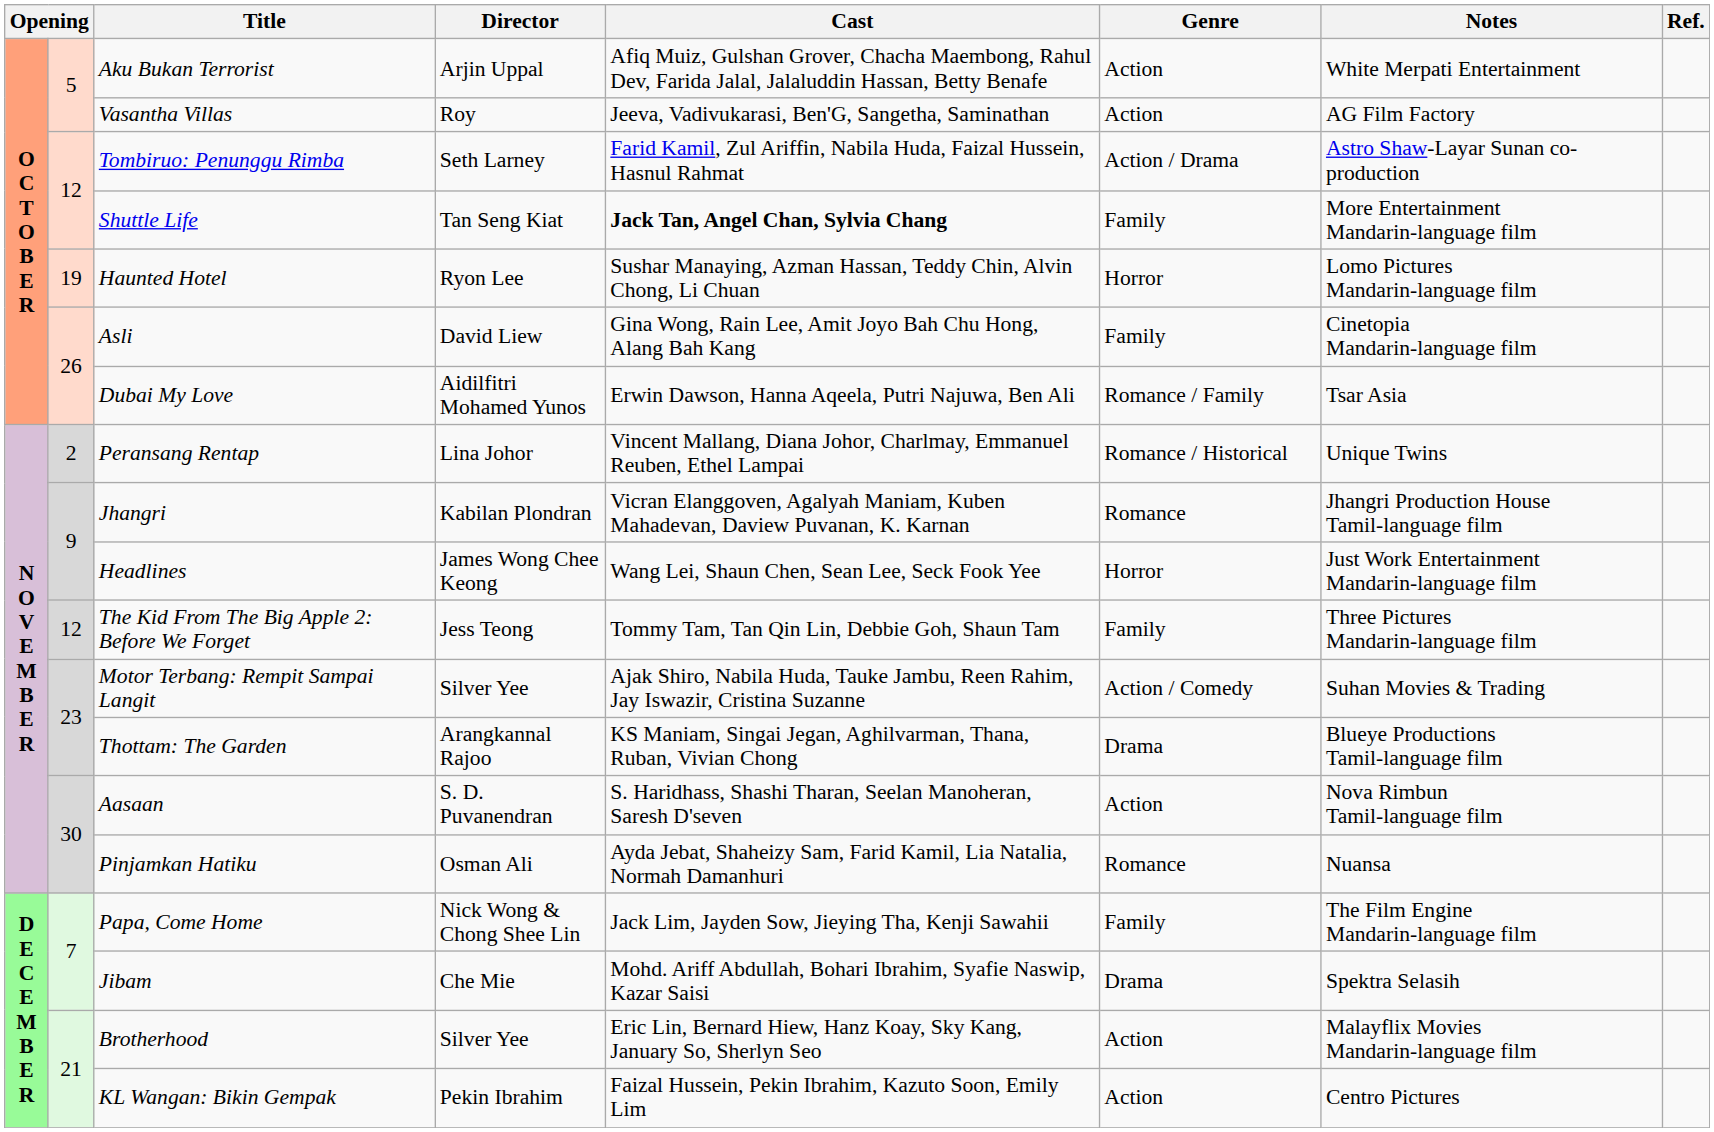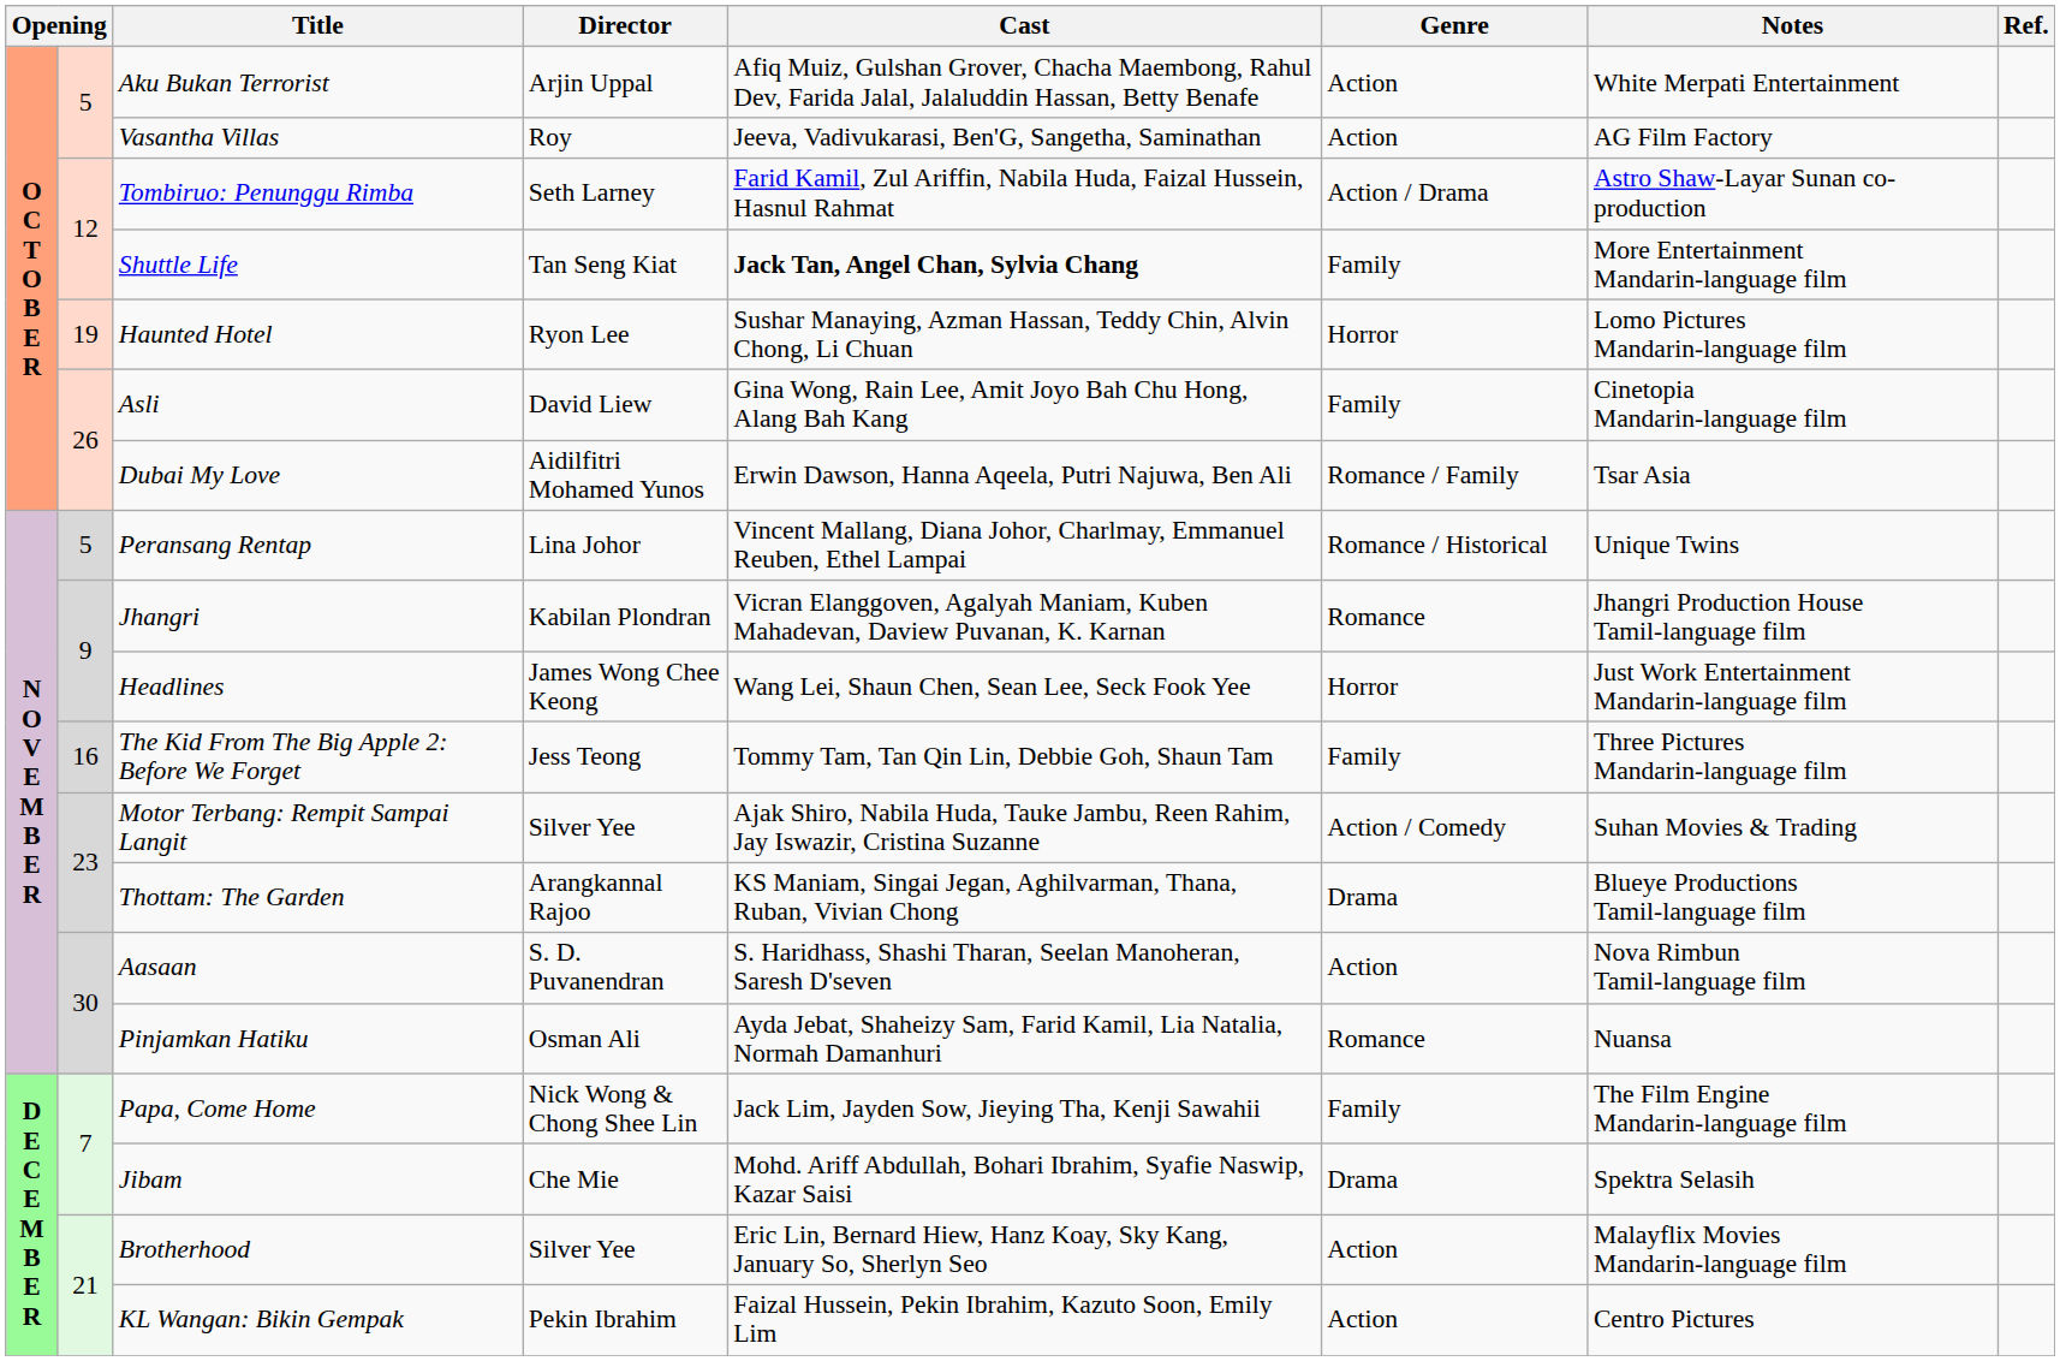 <table class="wikitable" width="100%">
 <tr>
 <th colspan="2">Opening</th>
 <th style="width:20%;">Title</th>
 <th style="width:10%;">Director</th>
 <th>Cast</th>
 <th style="width:13%">Genre</th>
 <th style="width:20%">Notes</th>
 <th>Ref.</th>
 </tr>
 <tr>
 <th rowspan=7 style="text-align:center; background:#ffa07a;">O<br>C<br>T<br>O<br>B<br>E<br>R</th>
 <td rowspan=2 style="text-align:center; background:#ffdacc;">5</td>
 <td><em>Aku Bukan Terrorist</em></td>
 <td>Arjin Uppal</td>
 <td>Afiq Muiz, Gulshan Grover, Chacha Maembong, Rahul Dev, Farida Jalal, Jalaluddin Hassan, Betty Benafe</td>
 <td>Action</td>
 <td>White Merpati Entertainment</td>
 <td></td>
 </tr>
 <tr>
 <td><em>Vasantha Villas</em></td>
 <td>Roy</td>
 <td>Jeeva, Vadivukarasi, Ben'G, Sangetha, Saminathan</td>
 <td>Action</td>
 <td>AG Film Factory</td>
 <td></td>
 </tr>
 <tr>
 <td rowspan=2 style="text-align:center; background:#ffdacc;">12</td>
 <td><em><a href='#'>Tombiruo: Penunggu Rimba</a></em></td>
 <td>Seth Larney</td>
 <td><a href='#'>Farid Kamil</a>, Zul Ariffin, Nabila Huda, Faizal Hussein, Hasnul Rahmat</td>
 <td>Action / Drama</td>
 <td><a href='#'>Astro Shaw</a>-Layar Sunan co-production</td>
 <td></td>
 </tr>
 <tr>
 <td><em><a href='#'>Shuttle Life</a></em></td>
 <td>Tan Seng Kiat</td>
 <td><strong>Jack Tan, Angel Chan, Sylvia Chang</strong></td>
 <td>Family</td>
 <td>More Entertainment<br>Mandarin-language film</td>
 <td></td>
 </tr>
 <tr>
 <td rowspan=1 style="text-align:center; background:#ffdacc;">19</td>
 <td><em>Haunted Hotel</em></td>
 <td>Ryon Lee</td>
 <td>Sushar Manaying, Azman Hassan, Teddy Chin, Alvin Chong, Li Chuan</td>
 <td>Horror</td>
 <td>Lomo Pictures<br>Mandarin-language film</td>
 <td></td>
 </tr>
 <tr>
 <td rowspan=2 style="text-align:center; background:#ffdacc;">26</td>
 <td><em>Asli</em></td>
 <td>David Liew</td>
 <td>Gina Wong, Rain Lee, Amit Joyo Bah Chu Hong, Alang Bah Kang</td>
 <td>Family</td>
 <td>Cinetopia<br>Mandarin-language film</td>
 <td></td>
 </tr>
 <tr>
 <td><em>Dubai My Love</em></td>
 <td>Aidilfitri Mohamed Yunos</td>
 <td>Erwin Dawson, Hanna Aqeela, Putri Najuwa, Ben Ali</td>
 <td>Romance / Family</td>
 <td>Tsar Asia</td>
 <td></td>
 </tr>
 <tr>
 <th rowspan=8 style="text-align:center; background:thistle;">N<br>O<br>V<br>E<br>M<br>B<br>E<br>R</th>
-<td rowspan=1 style="text-align:center; background:#d8d8d8;">2</td>
+<td rowspan=1 style="text-align:center; background:#d8d8d8;">5</td>
 <td><em>Peransang Rentap</em></td>
 <td>Lina Johor</td>
 <td>Vincent Mallang, Diana Johor, Charlmay, Emmanuel Reuben, Ethel Lampai</td>
 <td>Romance / Historical</td>
 <td>Unique Twins</td>
 <td></td>
 </tr>
 <tr>
 <td rowspan=2 style="text-align:center; background:#d8d8d8;">9</td>
 <td><em>Jhangri</em></td>
 <td>Kabilan Plondran</td>
 <td>Vicran Elanggoven, Agalyah Maniam, Kuben Mahadevan, Daview Puvanan, K. Karnan</td>
 <td>Romance</td>
 <td>Jhangri Production House<br>Tamil-language film</td>
 <td></td>
 </tr>
 <tr>
 <td><em>Headlines</em></td>
 <td>James Wong Chee Keong</td>
 <td>Wang Lei, Shaun Chen, Sean Lee, Seck Fook Yee</td>
 <td>Horror</td>
 <td>Just Work Entertainment<br>Mandarin-language film</td>
 <td></td>
 </tr>
 <tr>
-<td rowspan=1 style="text-align:center; background:#d8d8d8;">12</td>
+<td rowspan=1 style="text-align:center; background:#d8d8d8;">16</td>
 <td><em>The Kid From The Big Apple 2: Before We Forget</em></td>
 <td>Jess Teong</td>
 <td>Tommy Tam, Tan Qin Lin, Debbie Goh, Shaun Tam</td>
 <td>Family</td>
 <td>Three Pictures<br>Mandarin-language film</td>
 <td></td>
 </tr>
 <tr>
 <td rowspan=2 style="text-align:center; background:#d8d8d8;">23</td>
 <td><em>Motor Terbang: Rempit Sampai Langit</em></td>
 <td>Silver Yee</td>
 <td>Ajak Shiro, Nabila Huda, Tauke Jambu, Reen Rahim, Jay Iswazir, Cristina Suzanne</td>
 <td>Action / Comedy</td>
 <td>Suhan Movies & Trading</td>
 <td></td>
 </tr>
 <tr>
 <td><em>Thottam: The Garden</em></td>
 <td>Arangkannal Rajoo</td>
 <td>KS Maniam, Singai Jegan, Aghilvarman, Thana, Ruban, Vivian Chong</td>
 <td>Drama</td>
 <td>Blueye Productions<br>Tamil-language film</td>
 <td></td>
 </tr>
 <tr>
 <td rowspan=2 style="text-align:center; background:#d8d8d8;">30</td>
 <td><em>Aasaan</em></td>
 <td>S. D. Puvanendran</td>
 <td>S. Haridhass, Shashi Tharan, Seelan Manoheran, Saresh D'seven</td>
 <td>Action</td>
 <td>Nova Rimbun<br>Tamil-language film</td>
 <td></td>
 </tr>
 <tr>
 <td><em>Pinjamkan Hatiku</em></td>
 <td>Osman Ali</td>
 <td>Ayda Jebat, Shaheizy Sam, Farid Kamil, Lia Natalia, Normah Damanhuri</td>
 <td>Romance</td>
 <td>Nuansa</td>
 <td></td>
 </tr>
 <tr>
 <th rowspan=4 style="text-align:center; background:#98fb98;">D<br>E<br>C<br>E<br>M<br>B<br>E<br>R</th>
 <td rowspan=2 style="text-align:center; background:#e0f9e0;">7</td>
 <td><em>Papa, Come Home</em></td>
 <td>Nick Wong & Chong Shee Lin</td>
 <td>Jack Lim, Jayden Sow, Jieying Tha, Kenji Sawahii</td>
 <td>Family</td>
 <td>The Film Engine<br>Mandarin-language film</td>
 <td></td>
 </tr>
 <tr>
 <td><em>Jibam</em></td>
 <td>Che Mie</td>
 <td>Mohd. Ariff Abdullah, Bohari Ibrahim, Syafie Naswip, Kazar Saisi</td>
 <td>Drama</td>
 <td>Spektra Selasih</td>
 <td></td>
 </tr>
 <tr>
 <td rowspan=2 style="text-align:center; background:#e0f9e0;">21</td>
 <td><em>Brotherhood</em></td>
 <td>Silver Yee</td>
 <td>Eric Lin, Bernard Hiew, Hanz Koay, Sky Kang, January So, Sherlyn Seo</td>
 <td>Action</td>
 <td>Malayflix Movies<br>Mandarin-language film</td>
 <td></td>
 </tr>
 <tr>
 <td><em>KL Wangan: Bikin Gempak</em></td>
 <td>Pekin Ibrahim</td>
 <td>Faizal Hussein, Pekin Ibrahim, Kazuto Soon, Emily Lim</td>
 <td>Action</td>
 <td>Centro Pictures</td>
 <td></td>
 </tr>
 </table>
